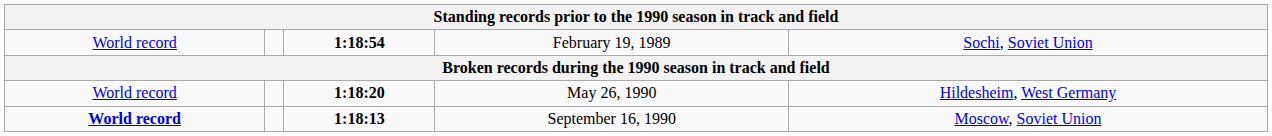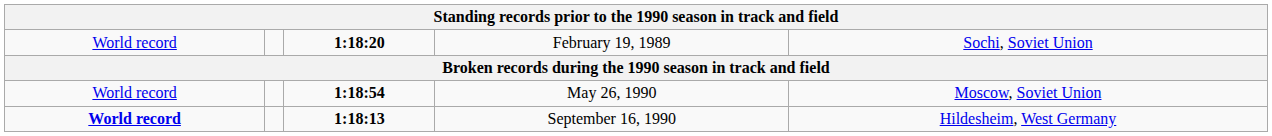 <table class="wikitable" style="text-align:center; width:100%">
 <tr>
 <th colspan="5">Standing records prior to the 1990 season in track and field</th>
 </tr>
 <tr>
 <td><a href='#'>World record</a></td>
 <td></td>
-<td><strong>1:18:54</strong></td>
+<td><strong>1:18:20</strong></td>
 <td>February 19, 1989</td>
 <td> <a href='#'>Sochi</a>, <a href='#'>Soviet Union</a></td>
 </tr>
 <tr>
 <th colspan="5">Broken records during the 1990 season in track and field</th>
 </tr>
 <tr>
 <td><a href='#'>World record</a></td>
 <td></td>
-<td><strong>1:18:20</strong></td>
+<td><strong>1:18:54</strong></td>
 <td>May 26, 1990</td>
-<td> <a href='#'>Hildesheim</a>, <a href='#'>West Germany</a></td>
+<td> <a href='#'>Moscow</a>, <a href='#'>Soviet Union</a></td>
 </tr>
 <tr>
 <td><strong><a href='#'>World record</a></strong></td>
 <td></td>
 <td><strong>1:18:13</strong></td>
 <td>September 16, 1990</td>
-<td> <a href='#'>Moscow</a>, <a href='#'>Soviet Union</a></td>
+<td> <a href='#'>Hildesheim</a>, <a href='#'>West Germany</a></td>
 </tr>
 </table>
